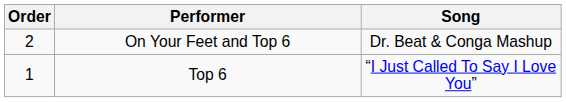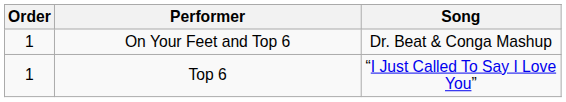 <table class="wikitable" style="text-align:center; width:45%;">
 <tr>
 </tr>
 <tr>
 <th style="width:01%;">Order</th>
 <th style="width:60%;">Performer</th>
 <th style="width:39%;">Song</th>
 </tr>
 <tr>
-<td>2</td>
+<td>1</td>
 <td>On Your Feet and Top 6</td>
 <td>Dr. Beat & Conga Mashup</td>
 </tr>
 <tr>
 <td>1</td>
 <td>Top 6</td>
 <td>“<a href='#'>I Just Called To Say I Love You</a>”</td>
 </tr>
 </table>
